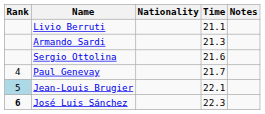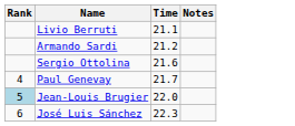 <table class="wikitable sortable" style="text-align:center">
 <tr>
 <th>Rank</th>
 <th>Name</th>
-<th>Nationality</th>
 <th>Time</th>
 <th>Notes</th>
 </tr>
 <tr>
 <td></td>
 <td align=left><a href='#'>Livio Berruti</a></td>
-<td align=left></td>
 <td>21.1</td>
 <td></td>
 </tr>
 <tr>
 <td></td>
 <td align=left><a href='#'>Armando Sardi</a></td>
-<td align=left></td>
-<td>21.3</td>
+<td>21.2</td>
 <td></td>
 </tr>
 <tr>
 <td></td>
 <td align=left><a href='#'>Sergio Ottolina</a></td>
-<td align=left></td>
 <td>21.6</td>
 <td></td>
 </tr>
 <tr>
 <td>4</td>
 <td align=left><a href='#'>Paul Genevay</a></td>
-<td align=left></td>
 <td>21.7</td>
 <td></td>
 </tr>
 <tr>
 <td style="background: lightblue;">5</td>
 <td align=left><a href='#'>Jean-Louis Brugier</a></td>
-<td align=left></td>
-<td>22.1</td>
+<td>22.0</td>
 <td></td>
 </tr>
 <tr>
-<td><strong>6</strong></td>
+<td>6</td>
 <td align=left><a href='#'>José Luis Sánchez</a></td>
-<td align=left></td>
 <td>22.3</td>
 <td></td>
 </tr>
 </table>
